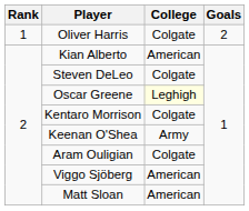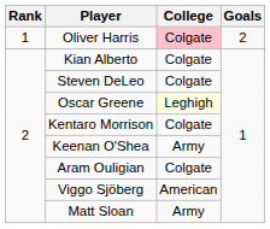 <table class="wikitable" style="text-align:center">
 <tr>
 <th>Rank</th>
 <th>Player</th>
 <th>College</th>
 <th>Goals</th>
 </tr>
 <tr>
 <td>1</td>
 <td>Oliver Harris</td>
-<td>Colgate</td>
+<td style="background: pink;">Colgate</td>
 <td>2</td>
 </tr>
 <tr>
 <td rowspan=8>2</td>
 <td>Kian Alberto</td>
-<td>American</td>
+<td>Colgate</td>
 <td rowspan=8>1</td>
 </tr>
 <tr>
 <td>Steven DeLeo</td>
 <td>Colgate</td>
 </tr>
 <tr>
 <td>Oscar Greene</td>
 <td style="background: lightyellow;">Leghigh</td>
 </tr>
 <tr>
 <td>Kentaro Morrison</td>
 <td>Colgate</td>
 </tr>
 <tr>
 <td>Keenan O'Shea</td>
 <td>Army</td>
 </tr>
 <tr>
 <td>Aram Ouligian</td>
 <td>Colgate</td>
 </tr>
 <tr>
 <td>Viggo Sjöberg</td>
 <td>American</td>
 </tr>
 <tr>
 <td>Matt Sloan</td>
-<td>American</td>
+<td>Army</td>
 </tr>
 </table>
